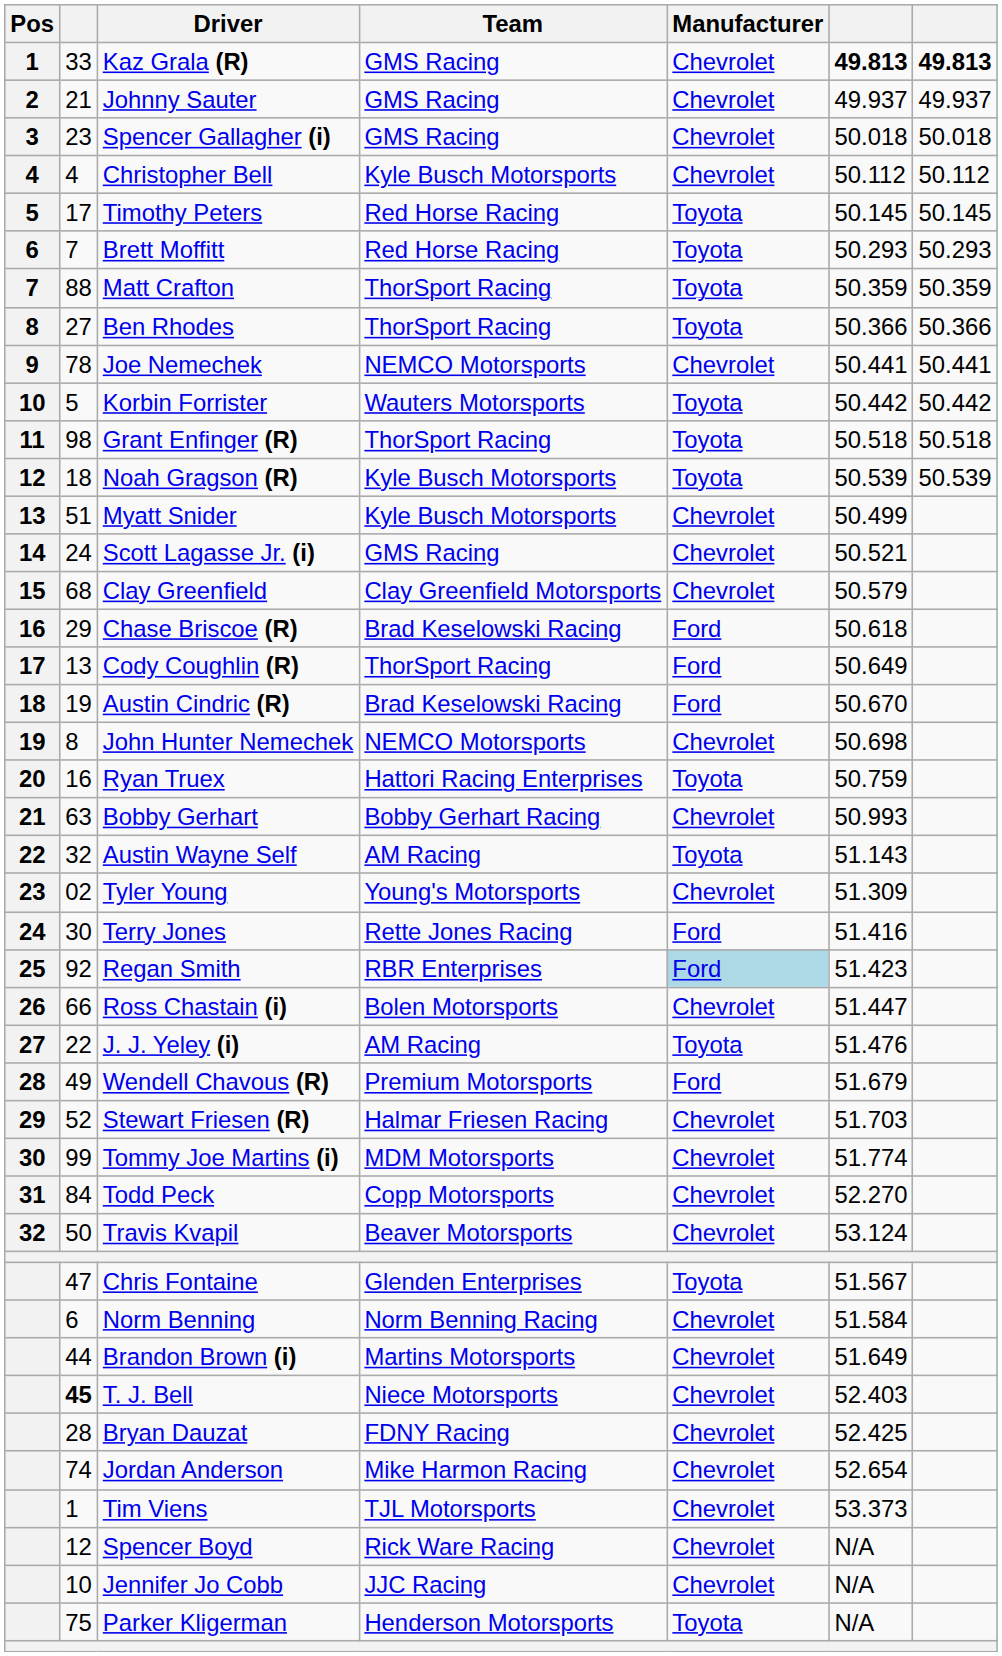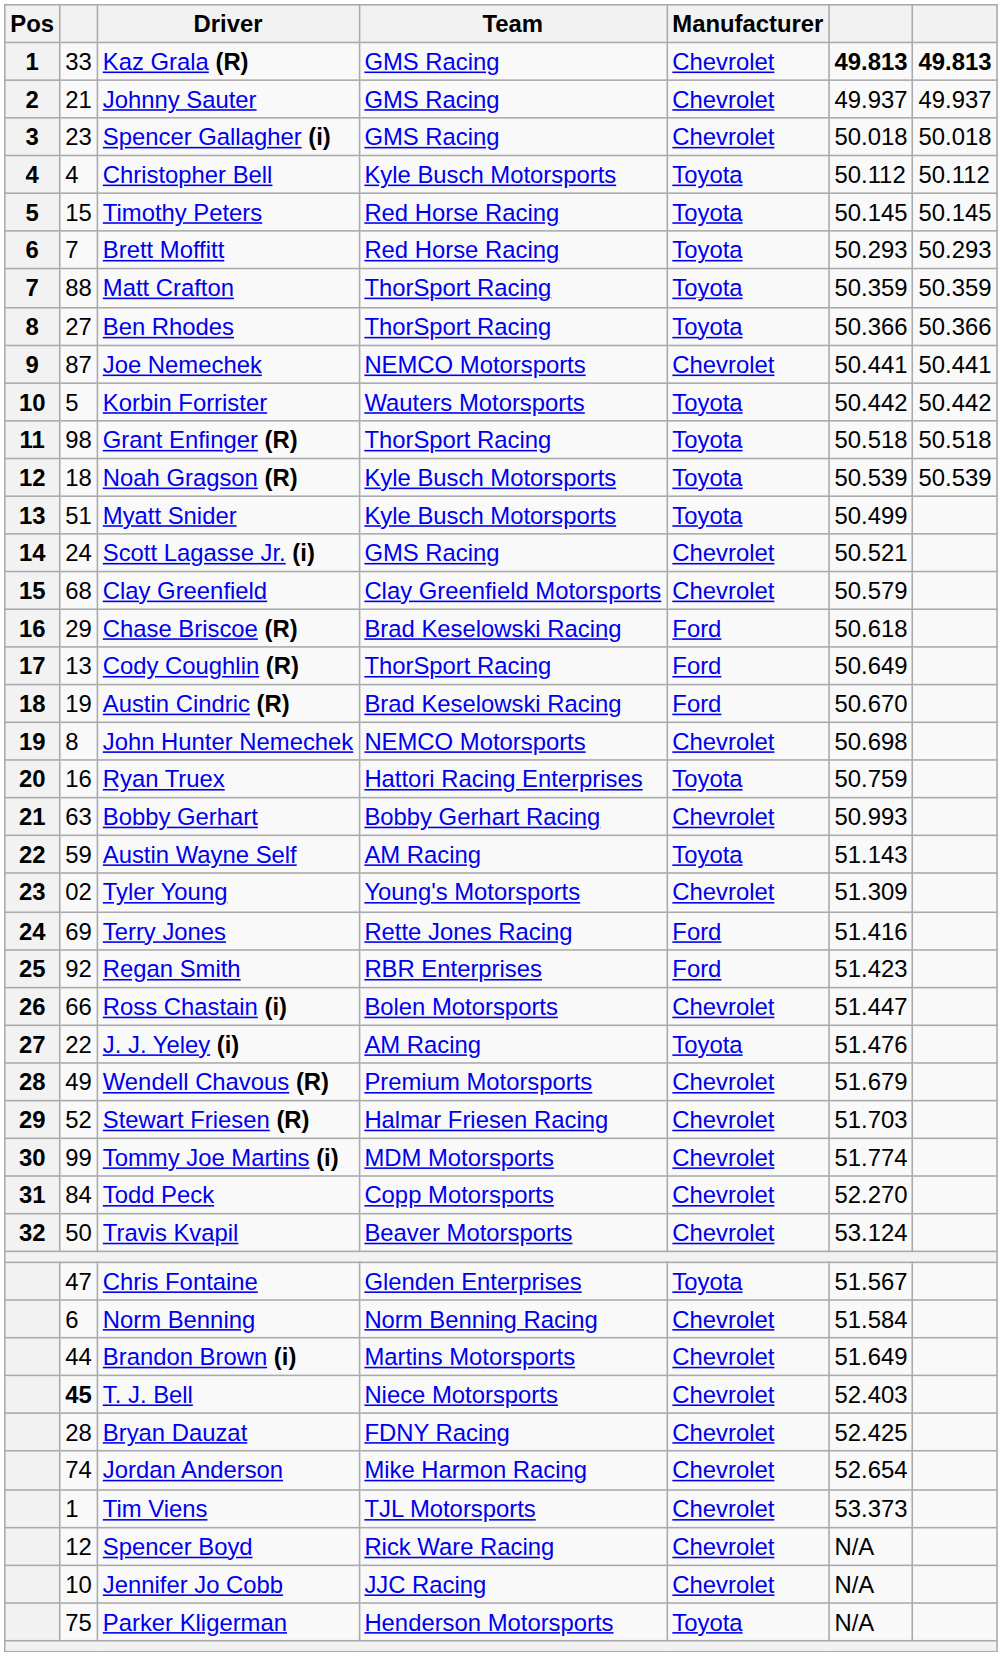 <table class="wikitable" style="font-size:95%">
 <tr>
 <th>Pos</th>
 <th></th>
 <th>Driver</th>
 <th>Team</th>
 <th>Manufacturer</th>
 <th></th>
 <th></th>
 </tr>
 <tr>
 <th>1</th>
 <td>33</td>
 <td><a href='#'>Kaz Grala</a> <strong>(R)</strong></td>
 <td><a href='#'>GMS Racing</a></td>
 <td><a href='#'>Chevrolet</a></td>
 <td><strong>49.813</strong></td>
 <td><strong>49.813</strong></td>
 </tr>
 <tr>
 <th>2</th>
 <td>21</td>
 <td><a href='#'>Johnny Sauter</a></td>
 <td><a href='#'>GMS Racing</a></td>
 <td><a href='#'>Chevrolet</a></td>
 <td>49.937</td>
 <td>49.937</td>
 </tr>
 <tr>
 <th>3</th>
 <td>23</td>
 <td><a href='#'>Spencer Gallagher</a> <strong>(i)</strong></td>
 <td><a href='#'>GMS Racing</a></td>
 <td><a href='#'>Chevrolet</a></td>
 <td>50.018</td>
 <td>50.018</td>
 </tr>
 <tr>
 <th>4</th>
 <td>4</td>
 <td><a href='#'>Christopher Bell</a></td>
 <td><a href='#'>Kyle Busch Motorsports</a></td>
-<td><a href='#'>Chevrolet</a></td>
+<td><a href='#'>Toyota</a></td>
 <td>50.112</td>
 <td>50.112</td>
 </tr>
 <tr>
 <th>5</th>
-<td>17</td>
+<td>15</td>
 <td><a href='#'>Timothy Peters</a></td>
 <td><a href='#'>Red Horse Racing</a></td>
 <td><a href='#'>Toyota</a></td>
 <td>50.145</td>
 <td>50.145</td>
 </tr>
 <tr>
 <th>6</th>
 <td>7</td>
 <td><a href='#'>Brett Moffitt</a></td>
 <td><a href='#'>Red Horse Racing</a></td>
 <td><a href='#'>Toyota</a></td>
 <td>50.293</td>
 <td>50.293</td>
 </tr>
 <tr>
 <th>7</th>
 <td>88</td>
 <td><a href='#'>Matt Crafton</a></td>
 <td><a href='#'>ThorSport Racing</a></td>
 <td><a href='#'>Toyota</a></td>
 <td>50.359</td>
 <td>50.359</td>
 </tr>
 <tr>
 <th>8</th>
 <td>27</td>
 <td><a href='#'>Ben Rhodes</a></td>
 <td><a href='#'>ThorSport Racing</a></td>
 <td><a href='#'>Toyota</a></td>
 <td>50.366</td>
 <td>50.366</td>
 </tr>
 <tr>
 <th>9</th>
-<td>78</td>
+<td>87</td>
 <td><a href='#'>Joe Nemechek</a></td>
 <td><a href='#'>NEMCO Motorsports</a></td>
 <td><a href='#'>Chevrolet</a></td>
 <td>50.441</td>
 <td>50.441</td>
 </tr>
 <tr>
 <th>10</th>
 <td>5</td>
 <td><a href='#'>Korbin Forrister</a></td>
 <td><a href='#'>Wauters Motorsports</a></td>
 <td><a href='#'>Toyota</a></td>
 <td>50.442</td>
 <td>50.442</td>
 </tr>
 <tr>
 <th>11</th>
 <td>98</td>
 <td><a href='#'>Grant Enfinger</a> <strong>(R)</strong></td>
 <td><a href='#'>ThorSport Racing</a></td>
 <td><a href='#'>Toyota</a></td>
 <td>50.518</td>
 <td>50.518</td>
 </tr>
 <tr>
 <th>12</th>
 <td>18</td>
 <td><a href='#'>Noah Gragson</a> <strong>(R)</strong></td>
 <td><a href='#'>Kyle Busch Motorsports</a></td>
 <td><a href='#'>Toyota</a></td>
 <td>50.539</td>
 <td>50.539</td>
 </tr>
 <tr>
 <th>13</th>
 <td>51</td>
 <td><a href='#'>Myatt Snider</a></td>
 <td><a href='#'>Kyle Busch Motorsports</a></td>
-<td><a href='#'>Chevrolet</a></td>
+<td><a href='#'>Toyota</a></td>
 <td>50.499</td>
 <td></td>
 </tr>
 <tr>
 <th>14</th>
 <td>24</td>
 <td><a href='#'>Scott Lagasse Jr.</a> <strong>(i)</strong></td>
 <td><a href='#'>GMS Racing</a></td>
 <td><a href='#'>Chevrolet</a></td>
 <td>50.521</td>
 <td></td>
 </tr>
 <tr>
 <th>15</th>
 <td>68</td>
 <td><a href='#'>Clay Greenfield</a></td>
 <td><a href='#'>Clay Greenfield Motorsports</a></td>
 <td><a href='#'>Chevrolet</a></td>
 <td>50.579</td>
 <td></td>
 </tr>
 <tr>
 <th>16</th>
 <td>29</td>
 <td><a href='#'>Chase Briscoe</a> <strong>(R)</strong></td>
 <td><a href='#'>Brad Keselowski Racing</a></td>
 <td><a href='#'>Ford</a></td>
 <td>50.618</td>
 <td></td>
 </tr>
 <tr>
 <th>17</th>
 <td>13</td>
 <td><a href='#'>Cody Coughlin</a> <strong>(R)</strong></td>
 <td><a href='#'>ThorSport Racing</a></td>
 <td><a href='#'>Ford</a></td>
 <td>50.649</td>
 <td></td>
 </tr>
 <tr>
 <th>18</th>
 <td>19</td>
 <td><a href='#'>Austin Cindric</a> <strong>(R)</strong></td>
 <td><a href='#'>Brad Keselowski Racing</a></td>
 <td><a href='#'>Ford</a></td>
 <td>50.670</td>
 <td></td>
 </tr>
 <tr>
 <th>19</th>
 <td>8</td>
 <td><a href='#'>John Hunter Nemechek</a></td>
 <td><a href='#'>NEMCO Motorsports</a></td>
 <td><a href='#'>Chevrolet</a></td>
 <td>50.698</td>
 <td></td>
 </tr>
 <tr>
 <th>20</th>
 <td>16</td>
 <td><a href='#'>Ryan Truex</a></td>
 <td><a href='#'>Hattori Racing Enterprises</a></td>
 <td><a href='#'>Toyota</a></td>
 <td>50.759</td>
 <td></td>
 </tr>
 <tr>
 <th>21</th>
 <td>63</td>
 <td><a href='#'>Bobby Gerhart</a></td>
 <td><a href='#'>Bobby Gerhart Racing</a></td>
 <td><a href='#'>Chevrolet</a></td>
 <td>50.993</td>
 <td></td>
 </tr>
 <tr>
 <th>22</th>
-<td>32</td>
+<td>59</td>
 <td><a href='#'>Austin Wayne Self</a></td>
 <td><a href='#'>AM Racing</a></td>
 <td><a href='#'>Toyota</a></td>
 <td>51.143</td>
 <td></td>
 </tr>
 <tr>
 <th>23</th>
 <td>02</td>
 <td><a href='#'>Tyler Young</a></td>
 <td><a href='#'>Young's Motorsports</a></td>
 <td><a href='#'>Chevrolet</a></td>
 <td>51.309</td>
 <td></td>
 </tr>
 <tr>
 <th>24</th>
-<td>30</td>
+<td>69</td>
 <td><a href='#'>Terry Jones</a></td>
 <td><a href='#'>Rette Jones Racing</a></td>
 <td><a href='#'>Ford</a></td>
 <td>51.416</td>
 <td></td>
 </tr>
 <tr>
 <th>25</th>
 <td>92</td>
 <td><a href='#'>Regan Smith</a></td>
 <td><a href='#'>RBR Enterprises</a></td>
-<td style="background: lightblue;"><a href='#'>Ford</a></td>
+<td><a href='#'>Ford</a></td>
 <td>51.423</td>
 <td></td>
 </tr>
 <tr>
 <th>26</th>
 <td>66</td>
 <td><a href='#'>Ross Chastain</a> <strong>(i)</strong></td>
 <td><a href='#'>Bolen Motorsports</a></td>
 <td><a href='#'>Chevrolet</a></td>
 <td>51.447</td>
 <td></td>
 </tr>
 <tr>
 <th>27</th>
 <td>22</td>
 <td><a href='#'>J. J. Yeley</a> <strong>(i)</strong></td>
 <td><a href='#'>AM Racing</a></td>
 <td><a href='#'>Toyota</a></td>
 <td>51.476</td>
 <td></td>
 </tr>
 <tr>
 <th>28</th>
 <td>49</td>
 <td><a href='#'>Wendell Chavous</a> <strong>(R)</strong></td>
 <td><a href='#'>Premium Motorsports</a></td>
-<td><a href='#'>Ford</a></td>
+<td><a href='#'>Chevrolet</a></td>
 <td>51.679</td>
 <td></td>
 </tr>
 <tr>
 <th>29</th>
 <td>52</td>
 <td><a href='#'>Stewart Friesen</a> <strong>(R)</strong></td>
 <td><a href='#'>Halmar Friesen Racing</a></td>
 <td><a href='#'>Chevrolet</a></td>
 <td>51.703</td>
 <td></td>
 </tr>
 <tr>
 <th>30</th>
 <td>99</td>
 <td><a href='#'>Tommy Joe Martins</a> <strong>(i)</strong></td>
 <td><a href='#'>MDM Motorsports</a></td>
 <td><a href='#'>Chevrolet</a></td>
 <td>51.774</td>
 <td></td>
 </tr>
 <tr>
 <th>31</th>
 <td>84</td>
 <td><a href='#'>Todd Peck</a></td>
 <td><a href='#'>Copp Motorsports</a></td>
 <td><a href='#'>Chevrolet</a></td>
 <td>52.270</td>
 <td></td>
 </tr>
 <tr>
 <th>32</th>
 <td>50</td>
 <td><a href='#'>Travis Kvapil</a></td>
 <td><a href='#'>Beaver Motorsports</a></td>
 <td><a href='#'>Chevrolet</a></td>
 <td>53.124</td>
 <td></td>
 </tr>
 <tr>
 <th colspan="8"></th>
 </tr>
 <tr>
 <th></th>
 <td>47</td>
 <td><a href='#'>Chris Fontaine</a></td>
 <td><a href='#'>Glenden Enterprises</a></td>
 <td><a href='#'>Toyota</a></td>
 <td>51.567</td>
 <td></td>
 </tr>
 <tr>
 <th></th>
 <td>6</td>
 <td><a href='#'>Norm Benning</a></td>
 <td><a href='#'>Norm Benning Racing</a></td>
 <td><a href='#'>Chevrolet</a></td>
 <td>51.584</td>
 <td></td>
 </tr>
 <tr>
 <th></th>
 <td>44</td>
 <td><a href='#'>Brandon Brown</a> <strong>(i)</strong></td>
 <td><a href='#'>Martins Motorsports</a></td>
 <td><a href='#'>Chevrolet</a></td>
 <td>51.649</td>
 <td></td>
 </tr>
 <tr>
 <th></th>
 <td><strong>45</strong></td>
 <td><a href='#'>T. J. Bell</a></td>
 <td><a href='#'>Niece Motorsports</a></td>
 <td><a href='#'>Chevrolet</a></td>
 <td>52.403</td>
 <td></td>
 </tr>
 <tr>
 <th></th>
 <td>28</td>
 <td><a href='#'>Bryan Dauzat</a></td>
 <td><a href='#'>FDNY Racing</a></td>
 <td><a href='#'>Chevrolet</a></td>
 <td>52.425</td>
 <td></td>
 </tr>
 <tr>
 <th></th>
 <td>74</td>
 <td><a href='#'>Jordan Anderson</a></td>
 <td><a href='#'>Mike Harmon Racing</a></td>
 <td><a href='#'>Chevrolet</a></td>
 <td>52.654</td>
 <td></td>
 </tr>
 <tr>
 <th></th>
 <td>1</td>
 <td><a href='#'>Tim Viens</a></td>
 <td><a href='#'>TJL Motorsports</a></td>
 <td><a href='#'>Chevrolet</a></td>
 <td>53.373</td>
 <td></td>
 </tr>
 <tr>
 <th></th>
 <td>12</td>
 <td><a href='#'>Spencer Boyd</a></td>
 <td><a href='#'>Rick Ware Racing</a></td>
 <td><a href='#'>Chevrolet</a></td>
 <td>N/A</td>
 <td></td>
 </tr>
 <tr>
 <th></th>
 <td>10</td>
 <td><a href='#'>Jennifer Jo Cobb</a></td>
 <td><a href='#'>JJC Racing</a></td>
 <td><a href='#'>Chevrolet</a></td>
 <td>N/A</td>
 <td></td>
 </tr>
 <tr>
 <th></th>
 <td>75</td>
 <td><a href='#'>Parker Kligerman</a></td>
 <td><a href='#'>Henderson Motorsports</a></td>
 <td><a href='#'>Toyota</a></td>
 <td>N/A</td>
 <td></td>
 </tr>
 <tr>
 <th colspan="7"></th>
 </tr>
 </table>
